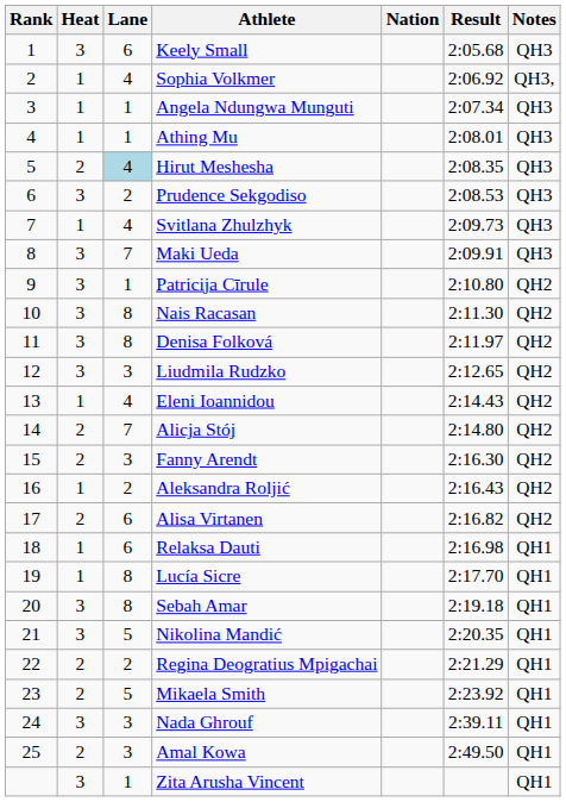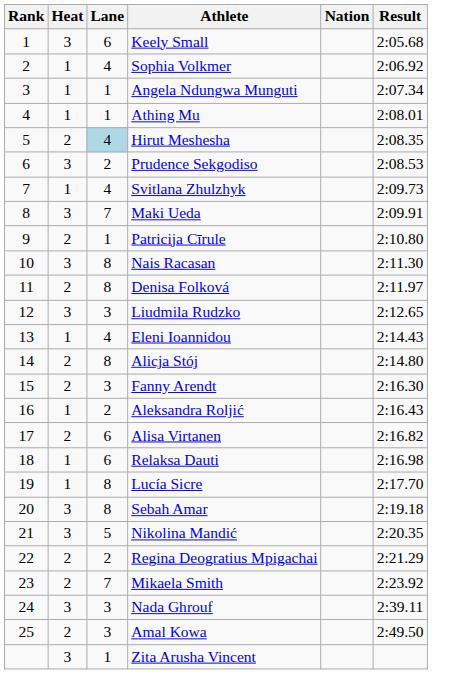 <table class="wikitable sortable" style="text-align:center">
 <tr>
 <th>Rank</th>
 <th>Heat</th>
 <th>Lane</th>
 <th>Athlete</th>
 <th>Nation</th>
 <th>Result</th>
-<th>Notes</th>
 </tr>
 <tr>
 <td>1</td>
 <td>3</td>
 <td>6</td>
 <td align=left><a href='#'>Keely Small</a></td>
 <td align=left></td>
 <td>2:05.68</td>
-<td>QH3</td>
 </tr>
 <tr>
 <td>2</td>
 <td>1</td>
 <td>4</td>
 <td align=left><a href='#'>Sophia Volkmer</a></td>
 <td align=left></td>
 <td>2:06.92</td>
-<td>QH3, </td>
 </tr>
 <tr>
 <td>3</td>
 <td>1</td>
 <td>1</td>
 <td align=left><a href='#'>Angela Ndungwa Munguti</a></td>
 <td align=left></td>
 <td>2:07.34</td>
-<td>QH3</td>
 </tr>
 <tr>
 <td>4</td>
 <td>1</td>
 <td>1</td>
 <td align=left><a href='#'>Athing Mu</a></td>
 <td align=left></td>
 <td>2:08.01</td>
-<td>QH3</td>
 </tr>
 <tr>
 <td>5</td>
 <td>2</td>
 <td style="background: lightblue;">4</td>
 <td align=left><a href='#'>Hirut Meshesha</a></td>
 <td align=left></td>
 <td>2:08.35</td>
-<td>QH3</td>
 </tr>
 <tr>
 <td>6</td>
 <td>3</td>
 <td>2</td>
 <td align=left><a href='#'>Prudence Sekgodiso</a></td>
 <td align=left></td>
 <td>2:08.53</td>
-<td>QH3</td>
 </tr>
 <tr>
 <td>7</td>
 <td>1</td>
 <td>4</td>
 <td align=left><a href='#'>Svitlana Zhulzhyk</a></td>
 <td align=left></td>
 <td>2:09.73</td>
-<td>QH3</td>
 </tr>
 <tr>
 <td>8</td>
 <td>3</td>
 <td>7</td>
 <td align=left><a href='#'>Maki Ueda</a></td>
 <td align=left></td>
 <td>2:09.91</td>
-<td>QH3</td>
 </tr>
 <tr>
 <td>9</td>
-<td>3</td>
+<td>2</td>
 <td>1</td>
 <td align=left><a href='#'>Patricija Cīrule</a></td>
 <td align=left></td>
 <td>2:10.80</td>
-<td>QH2</td>
 </tr>
 <tr>
 <td>10</td>
 <td>3</td>
 <td>8</td>
 <td align=left><a href='#'>Nais Racasan</a></td>
 <td align=left></td>
 <td>2:11.30</td>
-<td>QH2</td>
 </tr>
 <tr>
 <td>11</td>
-<td>3</td>
+<td>2</td>
 <td>8</td>
 <td align=left><a href='#'>Denisa Folková</a></td>
 <td align=left></td>
 <td>2:11.97</td>
-<td>QH2</td>
 </tr>
 <tr>
 <td>12</td>
 <td>3</td>
 <td>3</td>
 <td align=left><a href='#'>Liudmila Rudzko</a></td>
 <td align=left></td>
 <td>2:12.65</td>
-<td>QH2</td>
 </tr>
 <tr>
 <td>13</td>
 <td>1</td>
 <td>4</td>
 <td align=left><a href='#'>Eleni Ioannidou</a></td>
 <td align=left></td>
 <td>2:14.43</td>
-<td>QH2</td>
 </tr>
 <tr>
 <td>14</td>
 <td>2</td>
-<td>7</td>
+<td>8</td>
 <td align=left><a href='#'>Alicja Stój</a></td>
 <td align=left></td>
 <td>2:14.80</td>
-<td>QH2</td>
 </tr>
 <tr>
 <td>15</td>
 <td>2</td>
 <td>3</td>
 <td align=left><a href='#'>Fanny Arendt</a></td>
 <td align=left></td>
 <td>2:16.30</td>
-<td>QH2</td>
 </tr>
 <tr>
 <td>16</td>
 <td>1</td>
 <td>2</td>
 <td align=left><a href='#'>Aleksandra Roljić</a></td>
 <td align=left></td>
 <td>2:16.43</td>
-<td>QH2</td>
 </tr>
 <tr>
 <td>17</td>
 <td>2</td>
 <td>6</td>
 <td align=left><a href='#'>Alisa Virtanen</a></td>
 <td align=left></td>
 <td>2:16.82</td>
-<td>QH2</td>
 </tr>
 <tr>
 <td>18</td>
 <td>1</td>
 <td>6</td>
 <td align=left><a href='#'>Relaksa Dauti</a></td>
 <td align=left></td>
 <td>2:16.98</td>
-<td>QH1</td>
 </tr>
 <tr>
 <td>19</td>
 <td>1</td>
 <td>8</td>
 <td align=left><a href='#'>Lucía Sicre</a></td>
 <td align=left></td>
 <td>2:17.70</td>
-<td>QH1</td>
 </tr>
 <tr>
 <td>20</td>
 <td>3</td>
 <td>8</td>
 <td align=left><a href='#'>Sebah Amar</a></td>
 <td align=left></td>
 <td>2:19.18</td>
-<td>QH1</td>
 </tr>
 <tr>
 <td>21</td>
 <td>3</td>
 <td>5</td>
 <td align=left><a href='#'>Nikolina Mandić</a></td>
 <td align=left></td>
 <td>2:20.35</td>
-<td>QH1</td>
 </tr>
 <tr>
 <td>22</td>
 <td>2</td>
 <td>2</td>
 <td align=left><a href='#'>Regina Deogratius Mpigachai</a></td>
 <td align=left></td>
 <td>2:21.29</td>
-<td>QH1</td>
 </tr>
 <tr>
 <td>23</td>
 <td>2</td>
-<td>5</td>
+<td>7</td>
 <td align=left><a href='#'>Mikaela Smith</a></td>
 <td align=left></td>
 <td>2:23.92</td>
-<td>QH1</td>
 </tr>
 <tr>
 <td>24</td>
 <td>3</td>
 <td>3</td>
 <td align=left><a href='#'>Nada Ghrouf</a></td>
 <td align=left></td>
 <td>2:39.11</td>
-<td>QH1</td>
 </tr>
 <tr>
 <td>25</td>
 <td>2</td>
 <td>3</td>
 <td align=left><a href='#'>Amal Kowa</a></td>
 <td align=left></td>
 <td>2:49.50</td>
-<td>QH1</td>
 </tr>
 <tr>
 <td></td>
 <td>3</td>
 <td>1</td>
 <td align=left><a href='#'>Zita Arusha Vincent</a></td>
 <td align=left></td>
 <td></td>
-<td>QH1</td>
 </tr>
 </table>
